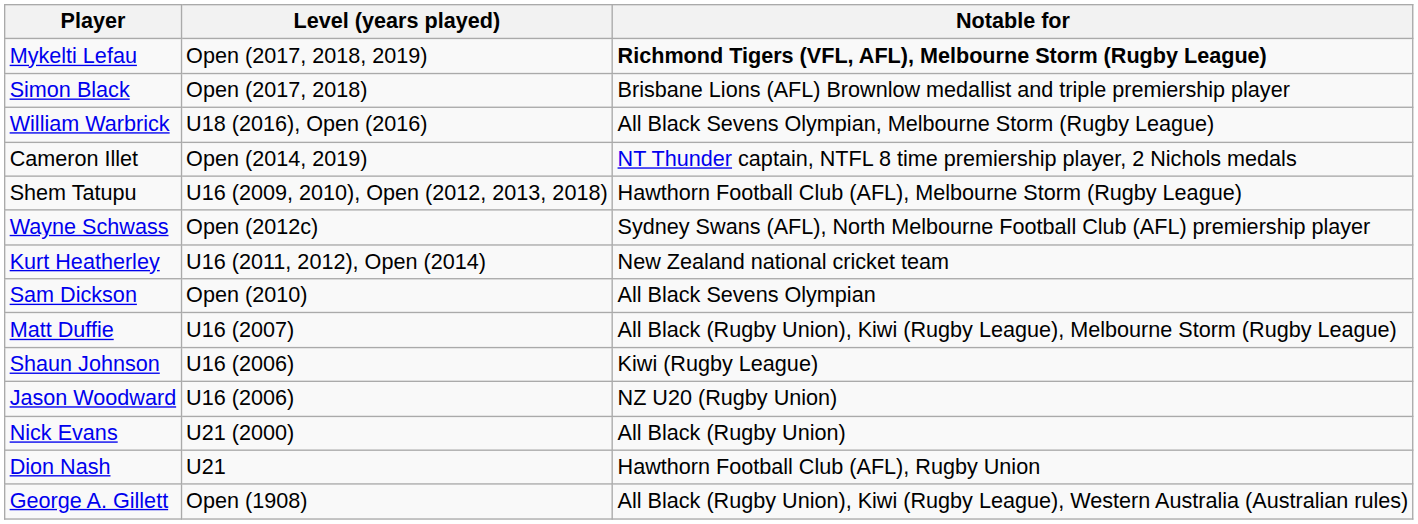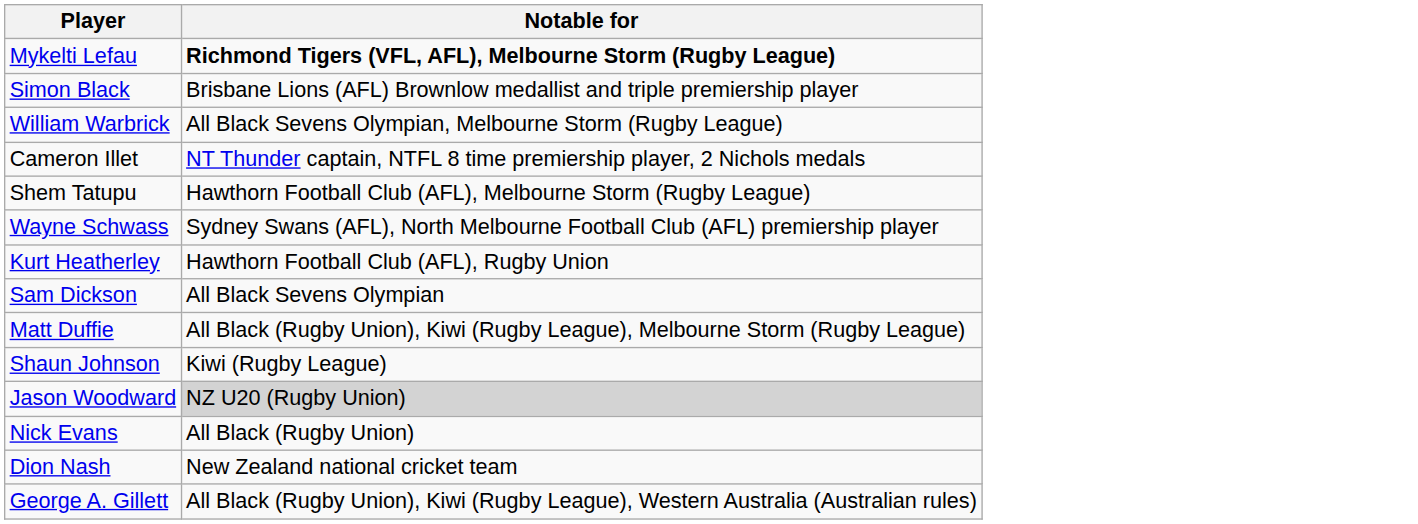 <table class="sortable wikitable">
 <tr>
 <th>Player</th>
-<th>Level (years played)</th>
 <th>Notable for</th>
 </tr>
 <tr>
 <td><a href='#'>Mykelti Lefau</a></td>
-<td>Open (2017, 2018, 2019)</td>
 <td><strong>Richmond Tigers (VFL, AFL), Melbourne Storm (Rugby League)</strong></td>
 </tr>
 <tr>
 <td><a href='#'>Simon Black</a></td>
-<td>Open (2017, 2018)</td>
 <td>Brisbane Lions (AFL) Brownlow medallist and triple premiership player</td>
 </tr>
 <tr>
 <td><a href='#'>William Warbrick</a></td>
-<td>U18 (2016), Open (2016)</td>
 <td>All Black Sevens Olympian, Melbourne Storm (Rugby League)</td>
 </tr>
 <tr>
 <td>Cameron Illet</td>
-<td>Open (2014, 2019)</td>
 <td><a href='#'>NT Thunder</a> captain, NTFL 8 time premiership player, 2 Nichols medals</td>
 </tr>
 <tr>
 <td>Shem Tatupu</td>
-<td>U16 (2009, 2010), Open (2012, 2013, 2018)</td>
 <td>Hawthorn Football Club (AFL), Melbourne Storm (Rugby League)</td>
 </tr>
 <tr>
 <td><a href='#'>Wayne Schwass</a></td>
-<td>Open (2012c)</td>
 <td>Sydney Swans (AFL), North Melbourne Football Club (AFL) premiership player</td>
 </tr>
 <tr>
 <td><a href='#'>Kurt Heatherley</a></td>
-<td>U16 (2011, 2012), Open (2014)</td>
-<td>New Zealand national cricket team</td>
+<td>Hawthorn Football Club (AFL), Rugby Union</td>
 </tr>
 <tr>
 <td><a href='#'>Sam Dickson</a></td>
-<td>Open (2010)</td>
 <td>All Black Sevens Olympian</td>
 </tr>
 <tr>
 <td><a href='#'>Matt Duffie</a></td>
-<td>U16 (2007)</td>
 <td>All Black (Rugby Union), Kiwi (Rugby League), Melbourne Storm (Rugby League)</td>
 </tr>
 <tr>
 <td><a href='#'>Shaun Johnson</a></td>
-<td>U16 (2006)</td>
 <td>Kiwi (Rugby League)</td>
 </tr>
 <tr>
 <td><a href='#'>Jason Woodward</a></td>
-<td>U16 (2006)</td>
-<td>NZ U20 (Rugby Union)</td>
+<td style="background: lightgrey;">NZ U20 (Rugby Union)</td>
 </tr>
 <tr>
 <td><a href='#'>Nick Evans</a></td>
-<td>U21 (2000)</td>
 <td>All Black (Rugby Union)</td>
 </tr>
 <tr>
 <td><a href='#'>Dion Nash</a></td>
-<td>U21</td>
-<td>Hawthorn Football Club (AFL), Rugby Union</td>
+<td>New Zealand national cricket team</td>
 </tr>
 <tr>
 <td><a href='#'>George A. Gillett</a></td>
-<td>Open (1908)</td>
 <td>All Black (Rugby Union), Kiwi (Rugby League), Western Australia (Australian rules)</td>
 </tr>
 </table>
